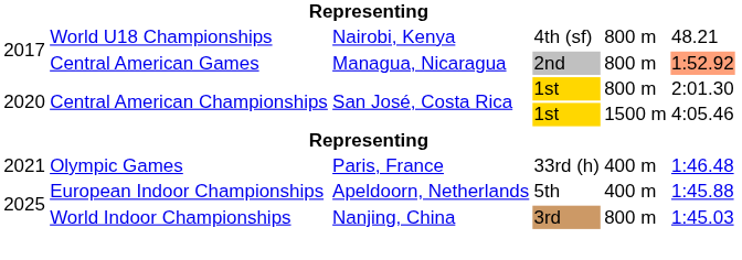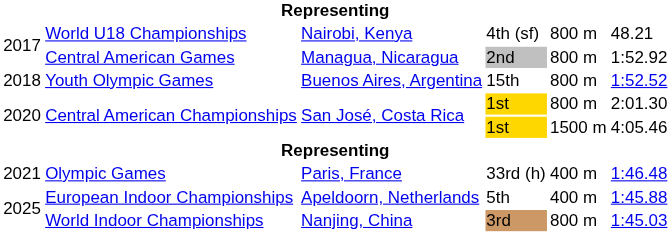 <table>
 <tr>
 <th colspan="6">Representing </th>
 </tr>
 <tr>
 <td rowspan=2>2017</td>
 <td><a href='#'>World U18 Championships</a></td>
 <td><a href='#'>Nairobi, Kenya</a></td>
 <td>4th (sf)</td>
 <td>800 m</td>
 <td>48.21</td>
 </tr>
 <tr>
 <td><a href='#'>Central American Games</a></td>
 <td><a href='#'>Managua, Nicaragua</a></td>
 <td bgcolor=silver>2nd</td>
 <td>800 m</td>
-<td style="background: lightsalmon;">1:52.92</td>
+<td>1:52.92</td>
+</tr>
+<tr>
+<td>2018</td>
+<td><a href='#'>Youth Olympic Games</a></td>
+<td><a href='#'>Buenos Aires, Argentina</a></td>
+<td>15th</td>
+<td>800 m</td>
+<td><a href='#'>1:52.52</a></td>
 </tr>
 <tr>
 <td rowspan=2>2020</td>
 <td rowspan=2><a href='#'>Central American Championships</a></td>
 <td rowspan=2><a href='#'>San José, Costa Rica</a></td>
 <td bgcolor=gold>1st</td>
 <td>800 m</td>
 <td>2:01.30</td>
 </tr>
 <tr>
 <td bgcolor=gold>1st</td>
 <td>1500 m</td>
 <td>4:05.46</td>
 </tr>
 <tr>
 <th colspan="6">Representing </th>
 </tr>
 <tr>
 <td>2021</td>
 <td><a href='#'>Olympic Games</a></td>
 <td><a href='#'>Paris, France</a></td>
 <td>33rd (h)</td>
 <td>400 m</td>
 <td><a href='#'>1:46.48</a></td>
 </tr>
 <tr>
 <td rowspan=2>2025</td>
 <td><a href='#'>European Indoor Championships</a></td>
 <td><a href='#'>Apeldoorn, Netherlands</a></td>
 <td>5th</td>
 <td>400 m</td>
 <td><a href='#'>1:45.88</a></td>
 </tr>
 <tr>
 <td><a href='#'>World Indoor Championships</a></td>
 <td><a href='#'>Nanjing, China</a></td>
 <td bgcolor=cc9966>3rd</td>
 <td>800 m</td>
 <td><a href='#'>1:45.03</a></td>
 </tr>
 </table>
